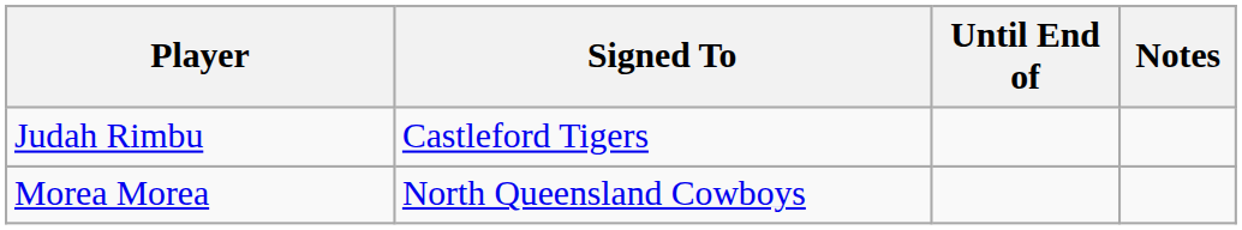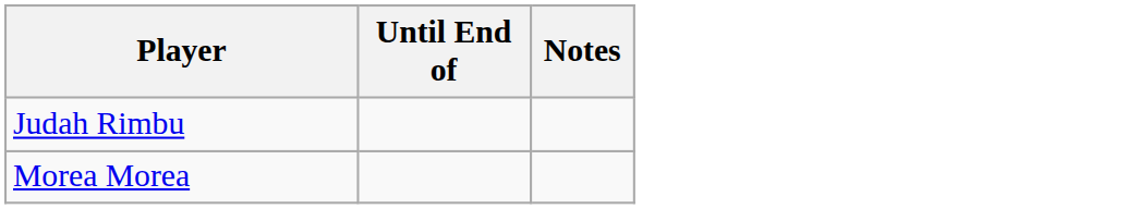 <table class="wikitable" style="font-size:90%">
 <tr style="background:#efefef;">
 <th style="width:150px;">Player</th>
-<th style="width:210px;">Signed To</th>
 <th style="width:70px;">Until End of</th>
 <th style="width:40px;">Notes</th>
 </tr>
 <tr>
 <td><a href='#'>Judah Rimbu</a></td>
-<td><a href='#'>Castleford Tigers</a></td>
 <td></td>
 <td></td>
 </tr>
 <tr>
 <td><a href='#'>Morea Morea</a></td>
-<td><a href='#'>North Queensland Cowboys</a></td>
 <td></td>
 <td></td>
 </tr>
 </table>
